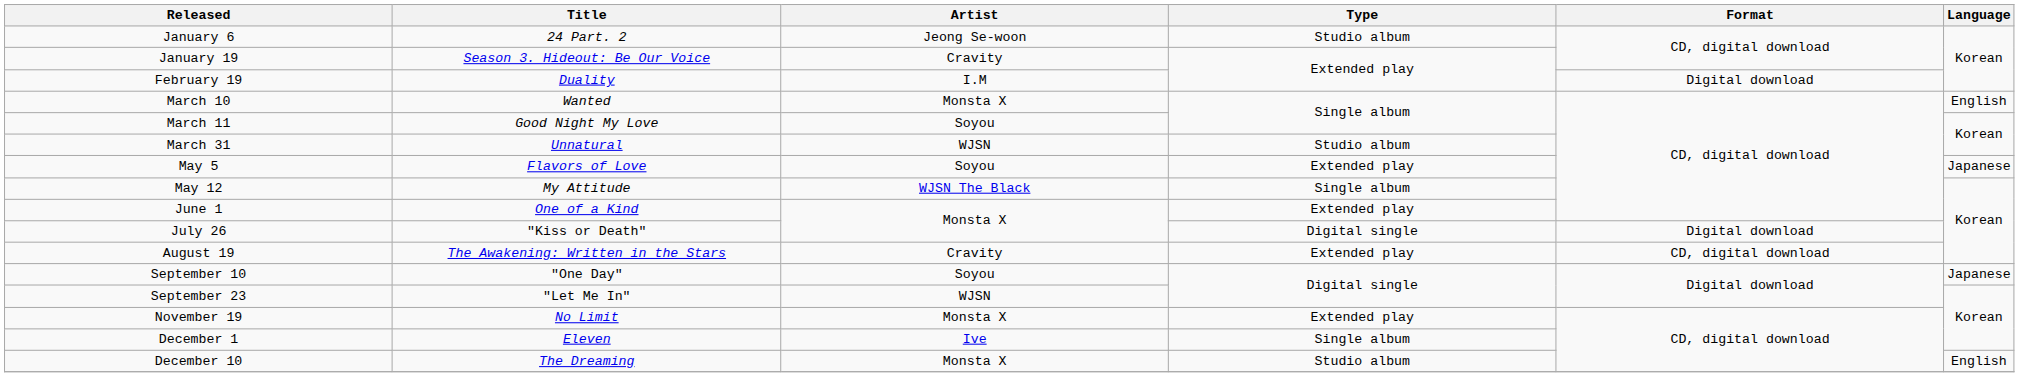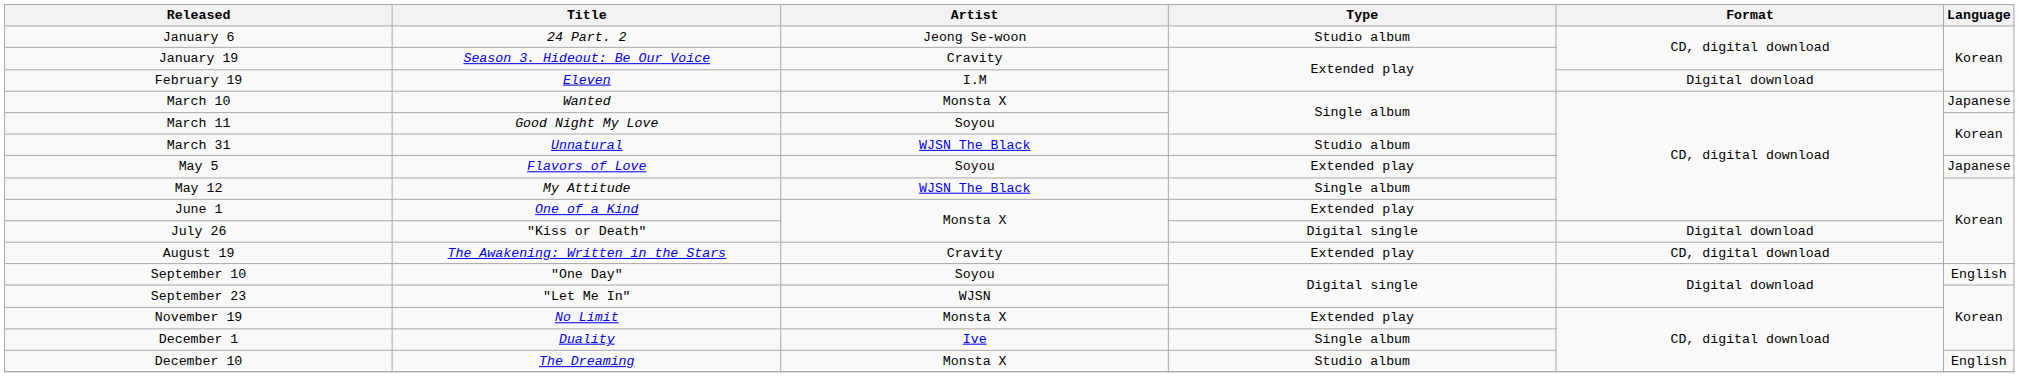 <table class="wikitable" style="text-align: center;">
 <tr>
 <th style="width:20%;">Released</th>
 <th style="width:20%;">Title</th>
 <th style="width:20%;">Artist</th>
 <th style="width:20%;">Type</th>
 <th style="width:20%;">Format</th>
 <th style="width:20%;">Language</th>
 </tr>
 <tr>
 <td>January 6</td>
 <td><em>24 Part. 2</em></td>
 <td>Jeong Se-woon</td>
 <td>Studio album</td>
 <td rowspan="2">CD, digital download</td>
 <td rowspan="3">Korean</td>
 </tr>
 <tr>
 <td>January 19</td>
 <td><em><a href='#'>Season 3. Hideout: Be Our Voice</a></em></td>
 <td>Cravity</td>
 <td rowspan="2">Extended play</td>
 </tr>
 <tr>
 <td>February 19</td>
-<td><em><a href='#'>Duality</a></em></td>
+<td><em><a href='#'>Eleven</a></em></td>
 <td>I.M</td>
 <td>Digital download</td>
 </tr>
 <tr>
 <td>March 10</td>
 <td><em>Wanted</em></td>
 <td>Monsta X</td>
 <td rowspan="2">Single album</td>
 <td rowspan="6">CD, digital download</td>
-<td>English</td>
+<td>Japanese</td>
 </tr>
 <tr>
 <td>March 11</td>
 <td><em>Good Night My Love</em></td>
 <td>Soyou</td>
 <td rowspan="2">Korean</td>
 </tr>
 <tr>
 <td>March 31</td>
 <td><em><a href='#'>Unnatural</a></em></td>
-<td>WJSN</td>
+<td><a href='#'>WJSN The Black</a></td>
 <td>Studio album</td>
 </tr>
 <tr>
 <td>May 5</td>
 <td><em><a href='#'>Flavors of Love</a></em></td>
 <td>Soyou</td>
 <td>Extended play</td>
 <td>Japanese</td>
 </tr>
 <tr>
 <td>May 12</td>
 <td><em>My Attitude</em></td>
 <td><a href='#'>WJSN The Black</a></td>
 <td>Single album</td>
 <td rowspan="4">Korean</td>
 </tr>
 <tr>
 <td>June 1</td>
 <td><em><a href='#'>One of a Kind</a></em></td>
 <td rowspan="2">Monsta X</td>
 <td>Extended play</td>
 </tr>
 <tr>
 <td>July 26</td>
 <td>"Kiss or Death"</td>
 <td>Digital single</td>
 <td>Digital download</td>
 </tr>
 <tr>
 <td>August 19</td>
 <td><em><a href='#'>The Awakening: Written in the Stars</a></em></td>
 <td>Cravity</td>
 <td>Extended play</td>
 <td>CD, digital download</td>
 </tr>
 <tr>
 <td>September 10</td>
 <td>"One Day"</td>
 <td>Soyou</td>
 <td rowspan="2">Digital single</td>
 <td rowspan="2">Digital download</td>
-<td>Japanese</td>
+<td>English</td>
 </tr>
 <tr>
 <td>September 23</td>
 <td>"Let Me In"</td>
 <td>WJSN</td>
 <td rowspan="3">Korean</td>
 </tr>
 <tr>
 <td>November 19</td>
 <td><em><a href='#'>No Limit</a></em></td>
 <td>Monsta X</td>
 <td>Extended play</td>
 <td rowspan="3">CD, digital download</td>
 </tr>
 <tr>
 <td>December 1</td>
-<td><em><a href='#'>Eleven</a></em></td>
+<td><em><a href='#'>Duality</a></em></td>
 <td><a href='#'>Ive</a></td>
 <td>Single album</td>
 </tr>
 <tr>
 <td>December 10</td>
 <td><em><a href='#'>The Dreaming</a></em></td>
 <td>Monsta X</td>
 <td>Studio album</td>
 <td>English</td>
 </tr>
 <tr>
 </tr>
 </table>
